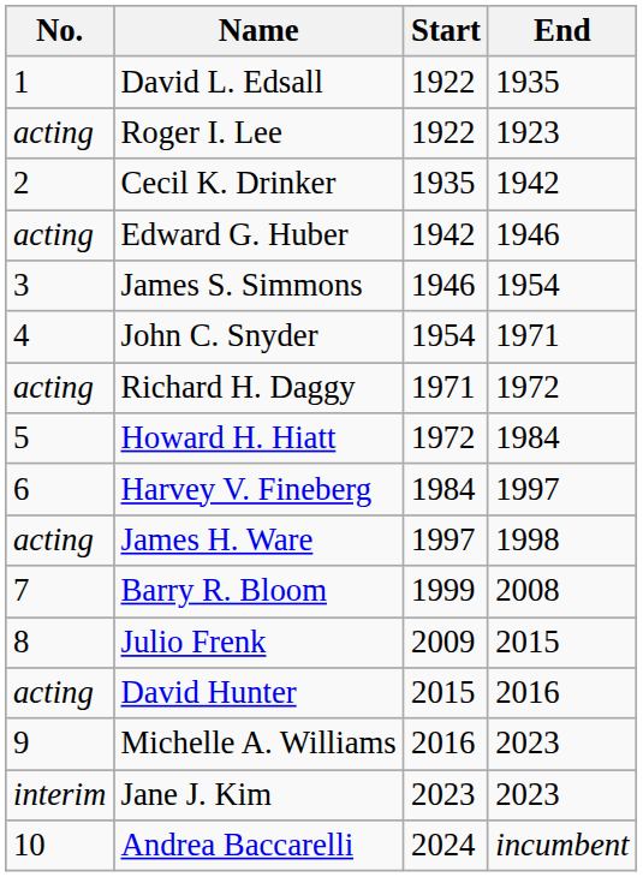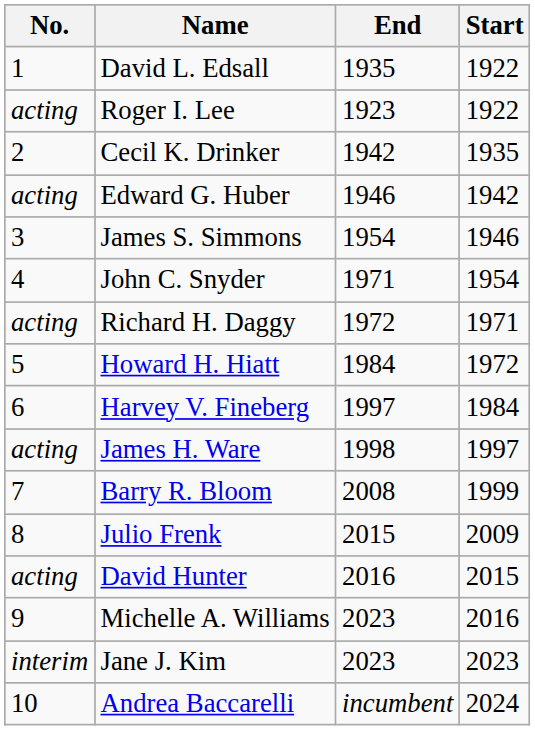 <table class="wikitable">
 <tr>
 <th>No.</th>
 <th>Name</th>
+<th>End</th>
 <th>Start</th>
-<th>End</th>
 </tr>
 <tr>
 <td>1</td>
 <td>David L. Edsall</td>
+<td>1935</td>
 <td>1922</td>
+</tr>
+<tr>
+<td><em>acting</em></td>
+<td>Roger I. Lee</td>
+<td>1923</td>
+<td>1922</td>
+</tr>
+<tr>
+<td>2</td>
+<td>Cecil K. Drinker</td>
+<td>1942</td>
 <td>1935</td>
 </tr>
 <tr>
 <td><em>acting</em></td>
-<td>Roger I. Lee</td>
-<td>1922</td>
-<td>1923</td>
-</tr>
-<tr>
-<td>2</td>
-<td>Cecil K. Drinker</td>
-<td>1935</td>
+<td>Edward G. Huber</td>
+<td>1946</td>
 <td>1942</td>
-</tr>
-<tr>
-<td><em>acting</em></td>
-<td>Edward G. Huber</td>
-<td>1942</td>
-<td>1946</td>
 </tr>
 <tr>
 <td>3</td>
 <td>James S. Simmons</td>
+<td>1954</td>
 <td>1946</td>
-<td>1954</td>
 </tr>
 <tr>
 <td>4</td>
 <td>John C. Snyder</td>
+<td>1971</td>
 <td>1954</td>
-<td>1971</td>
 </tr>
 <tr>
 <td><em>acting</em></td>
 <td>Richard H. Daggy</td>
+<td>1972</td>
 <td>1971</td>
-<td>1972</td>
 </tr>
 <tr>
 <td>5</td>
 <td><a href='#'>Howard H. Hiatt</a></td>
+<td>1984</td>
 <td>1972</td>
-<td>1984</td>
 </tr>
 <tr>
 <td>6</td>
 <td><a href='#'>Harvey V. Fineberg</a></td>
+<td>1997</td>
 <td>1984</td>
-<td>1997</td>
 </tr>
 <tr>
 <td><em>acting</em></td>
 <td><a href='#'>James H. Ware</a></td>
+<td>1998</td>
 <td>1997</td>
-<td>1998</td>
 </tr>
 <tr>
 <td>7</td>
 <td><a href='#'>Barry R. Bloom</a></td>
+<td>2008</td>
 <td>1999</td>
-<td>2008</td>
 </tr>
 <tr>
 <td>8</td>
 <td><a href='#'>Julio Frenk</a></td>
+<td>2015</td>
 <td>2009</td>
-<td>2015</td>
 </tr>
 <tr>
 <td><em>acting</em></td>
 <td><a href='#'>David Hunter</a></td>
+<td>2016</td>
 <td>2015</td>
-<td>2016</td>
 </tr>
 <tr>
 <td>9</td>
 <td>Michelle A. Williams</td>
+<td>2023</td>
 <td>2016</td>
-<td>2023</td>
 </tr>
 <tr>
 <td><em>interim</em></td>
 <td>Jane J. Kim</td>
 <td>2023</td>
 <td>2023</td>
 </tr>
 <tr>
 <td>10</td>
 <td><a href='#'>Andrea Baccarelli</a></td>
+<td><em>incumbent</em></td>
 <td>2024</td>
-<td><em>incumbent</em></td>
 </tr>
 </table>
